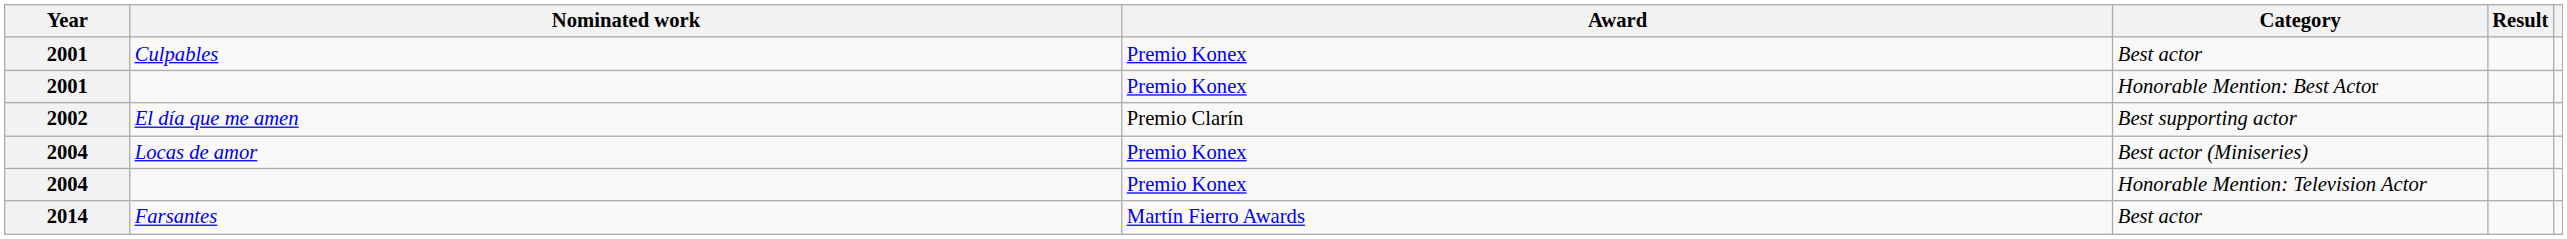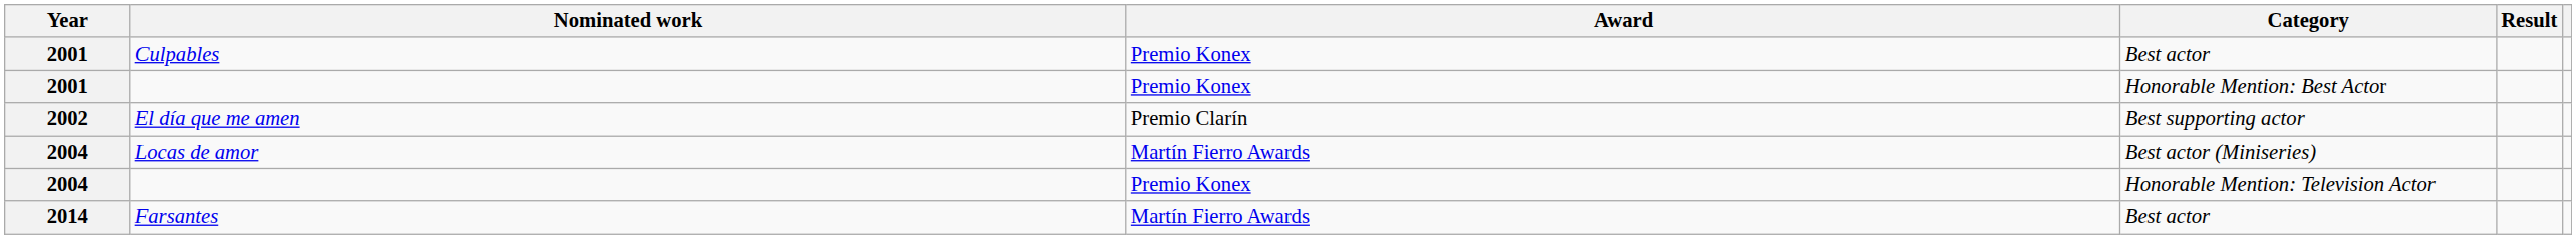 <table class="wikitable plainrowheaders" style="width:100%;">
 <tr>
 <th scope="col" style="width:5%;">Year</th>
 <th scope="col" style="width:40%;">Nominated work</th>
 <th scope="col" style="width:40%;">Award</th>
 <th scope="col" style="width:40%;">Category</th>
 <th scope="col" style="width:10%;">Result</th>
 <th scope="col" style="width:5%;"></th>
 </tr>
 <tr>
 <th scope="row" style="text-align:center;">2001</th>
 <td style="text-align:left;"><em><a href='#'>Culpables</a></em></td>
 <td><a href='#'>Premio Konex</a></td>
 <td><em>Best actor</em></td>
 <td></td>
 <td style="text-align:center;"></td>
 </tr>
 <tr>
 <th scope="row" style="text-align:center;">2001</th>
 <td style="text-align:left;"></td>
 <td><a href='#'>Premio Konex</a></td>
 <td><em>Honorable Mention: Best Acto</em>r</td>
 <td></td>
 <td style="text-align:center;"></td>
 </tr>
 <tr>
 <th scope="row" style="text-align:center;">2002</th>
 <td style="text-align:left;"><em><a href='#'>El día que me amen</a></em></td>
 <td>Premio Clarín</td>
 <td><em>Best supporting actor</em></td>
 <td></td>
 <td style="text-align:center;"></td>
 </tr>
 <tr>
 <th scope="row" style="text-align:center;">2004</th>
 <td style="text-align:left;"><em><a href='#'>Locas de amor</a></em></td>
-<td><a href='#'>Premio Konex</a></td>
+<td><a href='#'>Martín Fierro Awards</a></td>
 <td><em>Best actor (Miniseries)</em></td>
 <td></td>
 <td style="text-align:center;"></td>
 </tr>
 <tr>
 <th scope="row" style="text-align:center;">2004</th>
 <td style="text-align:left;"></td>
 <td><a href='#'>Premio Konex</a></td>
 <td><em>Honorable Mention: Television Actor</em></td>
 <td></td>
 <td style="text-align:center;"></td>
 </tr>
 <tr>
 <th scope="row" style="text-align:center;">2014</th>
 <td style="text-align:left;"><em><a href='#'>Farsantes</a></em></td>
 <td><a href='#'>Martín Fierro Awards</a></td>
 <td><em>Best actor</em></td>
 <td></td>
 <td style="text-align:center;"></td>
 </tr>
 </table>
